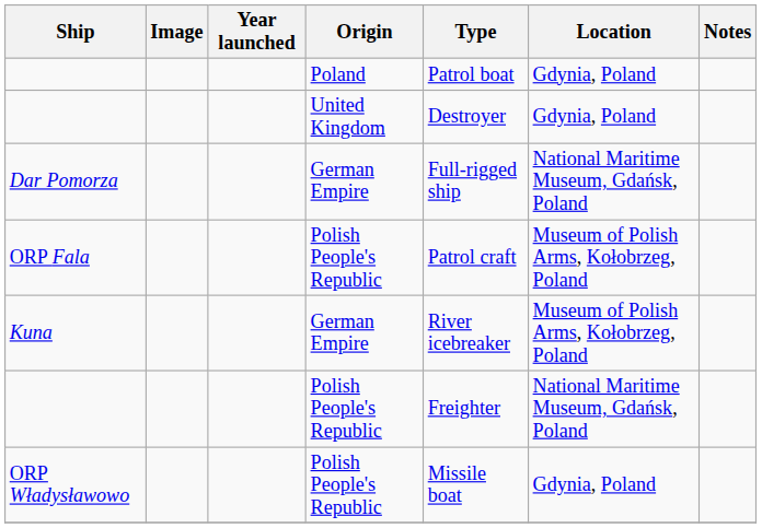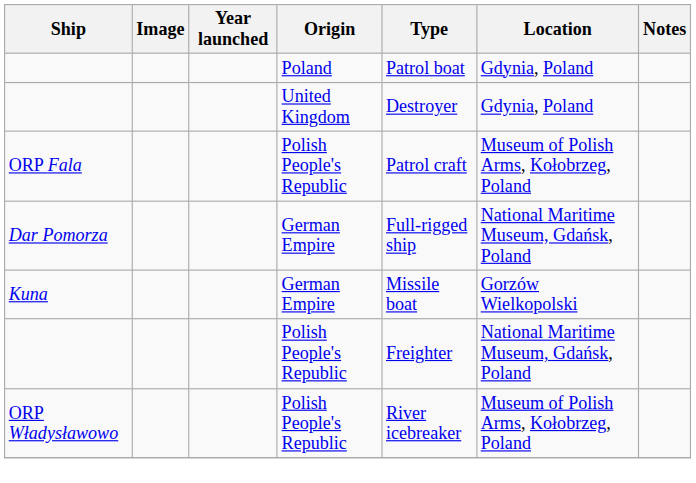 <table class="wikitable sortable">
 <tr>
 <th>Ship</th>
 <th>Image</th>
 <th>Year launched</th>
 <th>Origin</th>
 <th>Type</th>
 <th>Location</th>
 <th>Notes</th>
 </tr>
 <tr>
 <td data-sort-value="Batory"></td>
 <td></td>
 <td></td>
 <td> <a href='#'>Poland</a></td>
 <td><a href='#'>Patrol boat</a></td>
 <td><a href='#'>Gdynia</a>, <a href='#'>Poland</a><br><small></small></td>
 <td></td>
 </tr>
 <tr>
 <td data-sort-value="Błyskawica"></td>
 <td></td>
 <td></td>
 <td> <a href='#'>United Kingdom</a></td>
 <td><a href='#'>Destroyer</a></td>
 <td><a href='#'>Gdynia</a>, <a href='#'>Poland</a><br><small></small></td>
 <td></td>
 </tr>
 <tr>
+<td data-sort-value=Fala><a href='#'>ORP <em>Fala</em></a></td>
+<td></td>
+<td></td>
+<td> <a href='#'>Polish People's Republic</a></td>
+<td><a href='#'>Patrol craft</a></td>
+<td><a href='#'>Museum of Polish Arms</a>, <a href='#'>Kołobrzeg</a>, <a href='#'>Poland</a><br><small></small></td>
+<td></td>
+</tr>
+<tr>
 <td data-sort-value=Dar Pomorza><em><a href='#'>Dar Pomorza</a></em></td>
 <td></td>
 <td></td>
 <td> <a href='#'>German Empire</a></td>
 <td><a href='#'>Full-rigged ship</a></td>
 <td><a href='#'>National Maritime Museum, Gdańsk</a>, <a href='#'>Poland</a><br><small></small></td>
 <td></td>
 </tr>
 <tr>
-<td data-sort-value=Fala><a href='#'>ORP <em>Fala</em></a></td>
-<td></td>
-<td></td>
-<td> <a href='#'>Polish People's Republic</a></td>
-<td><a href='#'>Patrol craft</a></td>
-<td><a href='#'>Museum of Polish Arms</a>, <a href='#'>Kołobrzeg</a>, <a href='#'>Poland</a><br><small></small></td>
-<td></td>
-</tr>
-<tr>
 <td data-sort-value=Kuna><a href='#'><em>Kuna</em></a></td>
 <td></td>
 <td></td>
 <td> <a href='#'>German Empire</a></td>
-<td><a href='#'>River icebreaker</a></td>
-<td><a href='#'>Museum of Polish Arms</a>, <a href='#'>Kołobrzeg</a>, <a href='#'>Poland</a><br><small></small></td>
+<td><a href='#'>Missile boat</a></td>
+<td><a href='#'>Gorzów Wielkopolski</a><br><small></small></td>
 <td></td>
 </tr>
 <tr>
 <td data-sort-value=Soldek></td>
 <td></td>
 <td></td>
 <td> <a href='#'>Polish People's Republic</a></td>
 <td><a href='#'>Freighter</a></td>
 <td><a href='#'>National Maritime Museum, Gdańsk</a>, <a href='#'>Poland</a><br><small></small></td>
 <td></td>
 </tr>
 <tr>
 <td data-sort-value=Władysławowo><a href='#'>ORP <em>Władysławowo</em></a></td>
 <td></td>
 <td></td>
 <td> <a href='#'>Polish People's Republic</a></td>
-<td><a href='#'>Missile boat</a></td>
-<td><a href='#'>Gdynia</a>, <a href='#'>Poland</a><br><small></small></td>
+<td><a href='#'>River icebreaker</a></td>
+<td><a href='#'>Museum of Polish Arms</a>, <a href='#'>Kołobrzeg</a>, <a href='#'>Poland</a><br><small></small></td>
 <td></td>
 </tr>
 <tr>
 </tr>
 </table>
